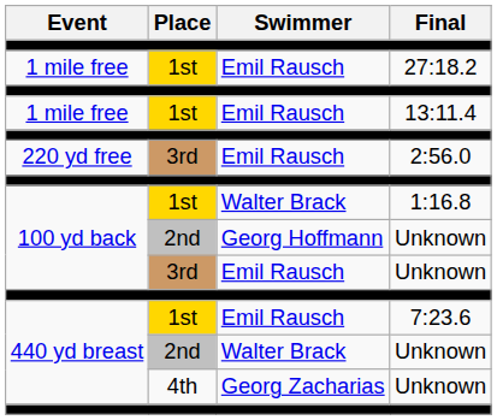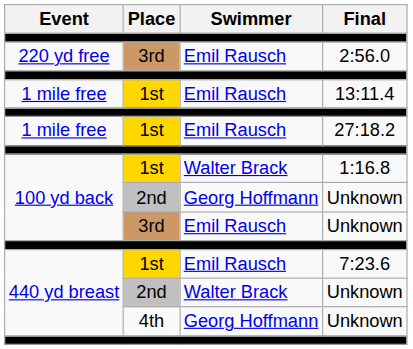 <table class=wikitable style="text-align:center">
 <tr>
 <th>Event</th>
 <th>Place</th>
 <th>Swimmer</th>
 <th>Final</th>
 </tr>
 <tr bgcolor=black>
 <td colspan=4></td>
 </tr>
 <tr>
-<td><a href='#'>1 mile free</a></td>
-<td bgcolor=gold>1st</td>
+<td><a href='#'>220 yd free</a></td>
+<td bgcolor=cc9966>3rd</td>
 <td align=left><a href='#'>Emil Rausch</a></td>
-<td>27:18.2</td>
+<td>2:56.0</td>
 </tr>
 <tr bgcolor=black>
 <td colspan=4></td>
 </tr>
 <tr>
 <td><a href='#'>1 mile free</a></td>
 <td bgcolor=gold>1st</td>
 <td align=left><a href='#'>Emil Rausch</a></td>
 <td>13:11.4</td>
 </tr>
 <tr bgcolor=black>
 <td colspan=4></td>
 </tr>
 <tr>
-<td><a href='#'>220 yd free</a></td>
-<td bgcolor=cc9966>3rd</td>
+<td><a href='#'>1 mile free</a></td>
+<td bgcolor=gold>1st</td>
 <td align=left><a href='#'>Emil Rausch</a></td>
-<td>2:56.0</td>
+<td>27:18.2</td>
 </tr>
 <tr bgcolor=black>
 <td colspan=4></td>
 </tr>
 <tr>
 <td rowspan=3><a href='#'>100 yd back</a></td>
 <td bgcolor=gold>1st</td>
 <td align=left><a href='#'>Walter Brack</a></td>
 <td>1:16.8</td>
 </tr>
 <tr>
 <td bgcolor=silver>2nd</td>
 <td align=left><a href='#'>Georg Hoffmann</a></td>
 <td>Unknown</td>
 </tr>
 <tr>
 <td bgcolor=cc9966>3rd</td>
 <td align=left><a href='#'>Emil Rausch</a></td>
 <td>Unknown</td>
 </tr>
 <tr bgcolor=black>
 <td colspan=4></td>
 </tr>
 <tr>
 <td rowspan=3><a href='#'>440 yd breast</a></td>
 <td bgcolor=gold>1st</td>
 <td align=left><a href='#'>Emil Rausch</a></td>
 <td>7:23.6</td>
 </tr>
 <tr>
 <td bgcolor=silver>2nd</td>
 <td align=left><a href='#'>Walter Brack</a></td>
 <td>Unknown</td>
 </tr>
 <tr>
 <td>4th</td>
-<td align=left><a href='#'>Georg Zacharias</a></td>
+<td align=left><a href='#'>Georg Hoffmann</a></td>
 <td>Unknown</td>
 </tr>
 <tr bgcolor=black>
 <td colspan=4></td>
 </tr>
 </table>
